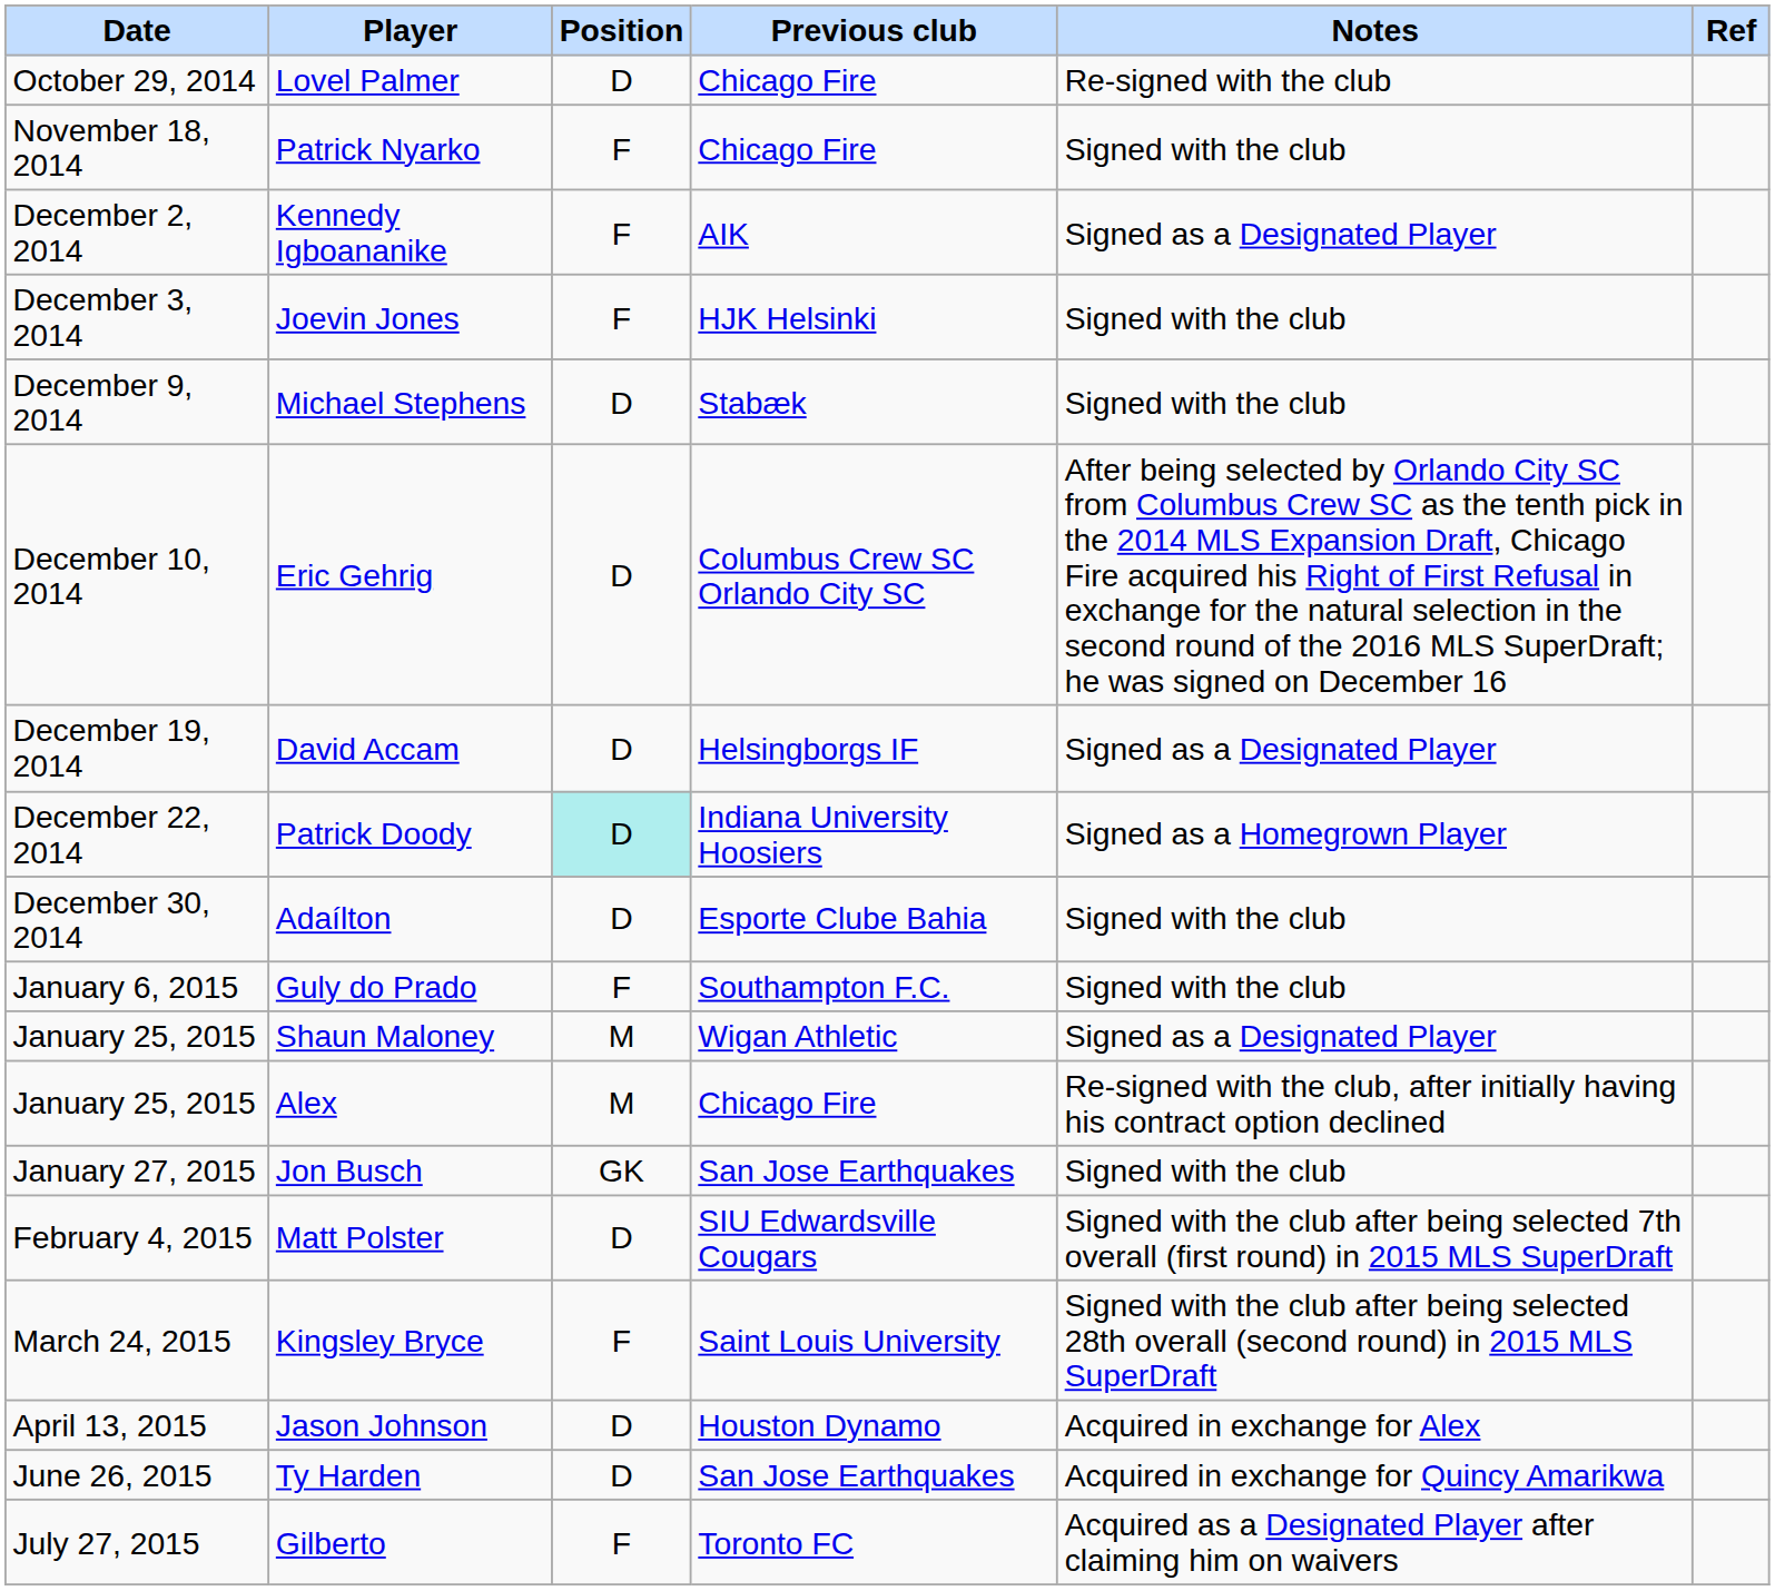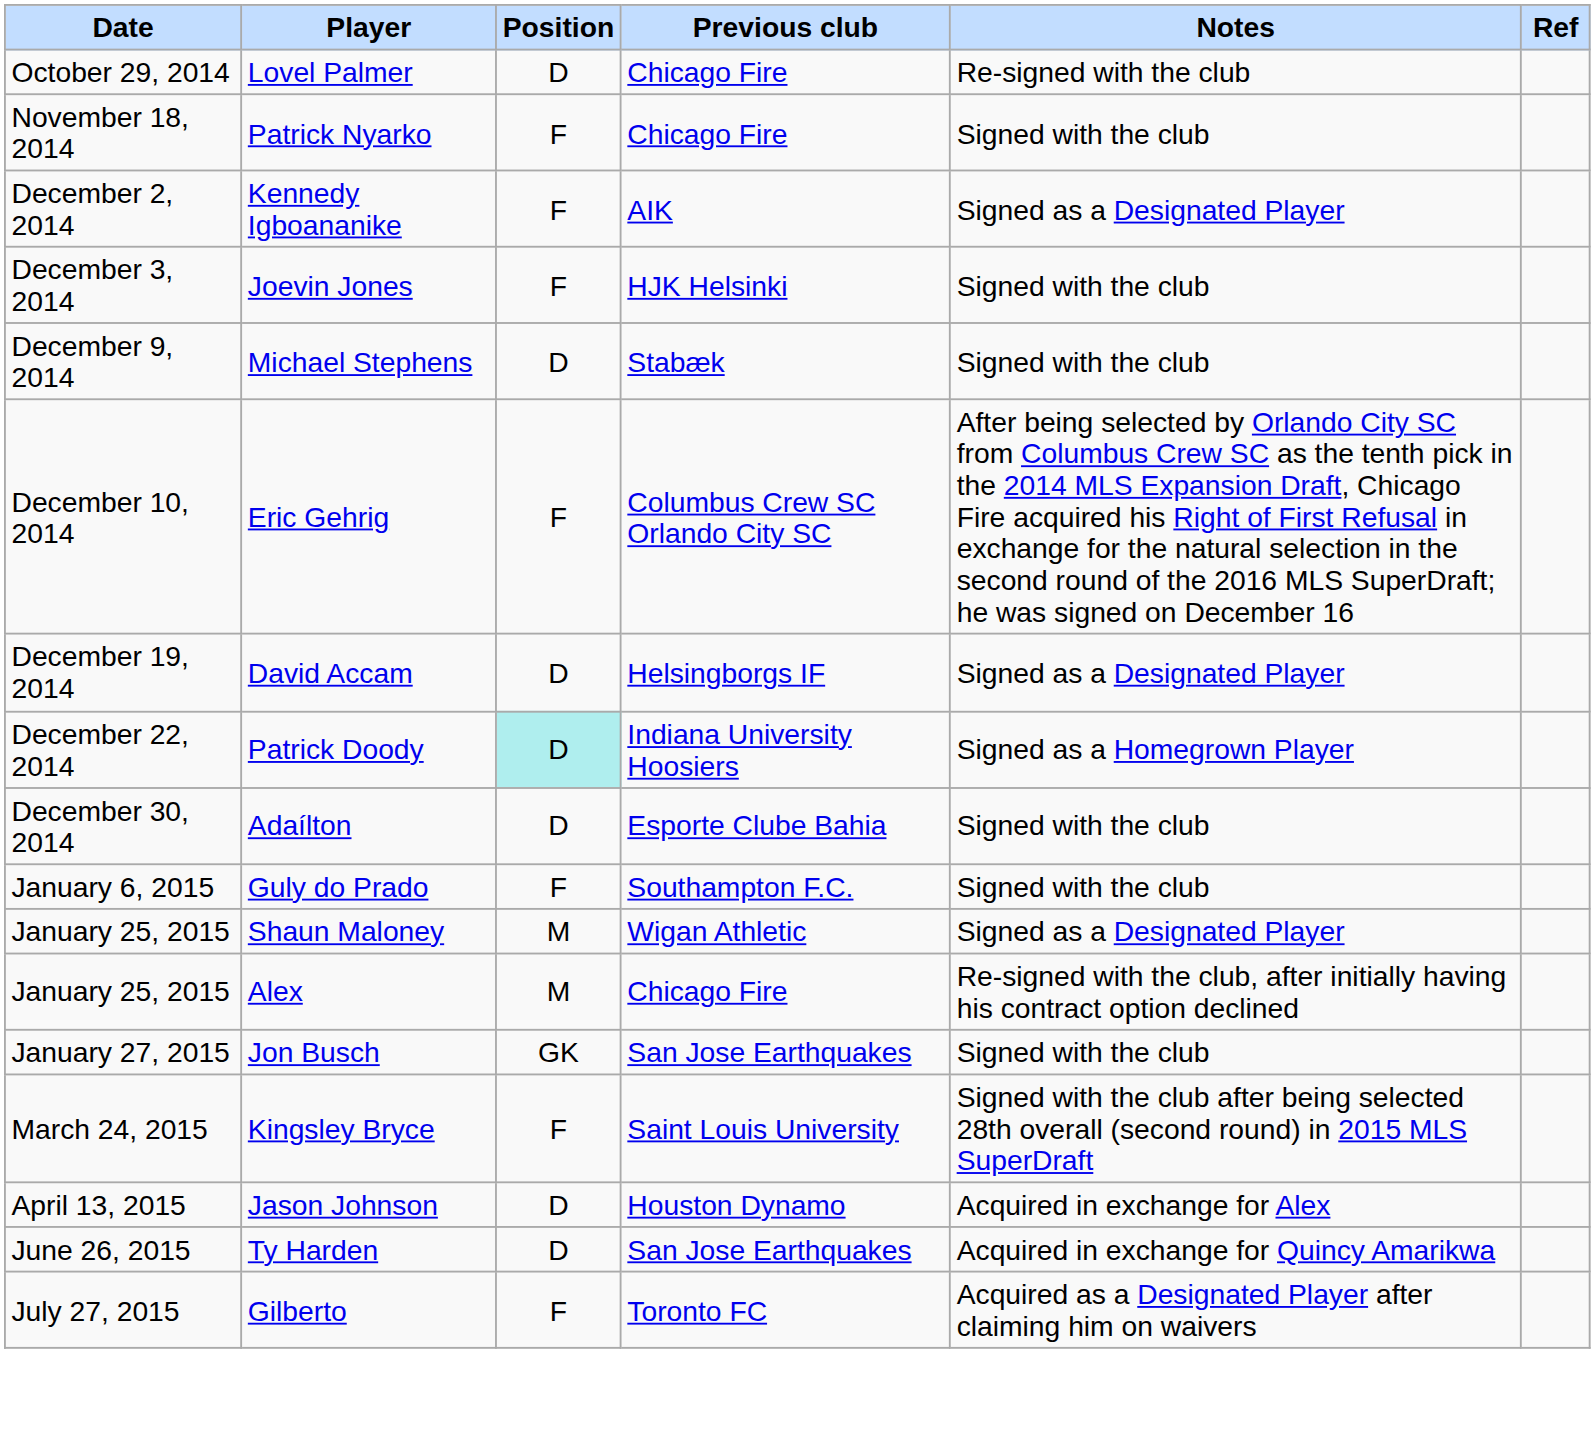 <table class="wikitable" style="text-align:left; font-size:95%;">
 <tr>
 <th style="background:#c2ddff; width:120px;">Date</th>
 <th style="background:#c2ddff; width:130px;">Player</th>
 <th style="background:#c2ddff; width:50px;">Position</th>
 <th style="background:#c2ddff; width:170px;">Previous club</th>
 <th style="background:#c2ddff; width:300px;">Notes</th>
 <th style="background:#c2ddff; width:30px;">Ref</th>
 </tr>
 <tr>
 <td>October 29, 2014</td>
 <td> <a href='#'>Lovel Palmer</a></td>
 <td align=center>D</td>
 <td> <a href='#'>Chicago Fire</a></td>
 <td>Re-signed with the club</td>
 <td></td>
 </tr>
 <tr>
 <td>November 18, 2014</td>
 <td> <a href='#'>Patrick Nyarko</a></td>
 <td align=center>F</td>
 <td> <a href='#'>Chicago Fire</a></td>
 <td>Signed with the club</td>
 <td></td>
 </tr>
 <tr>
 <td>December 2, 2014</td>
 <td> <a href='#'>Kennedy Igboananike</a></td>
 <td align=center>F</td>
 <td> <a href='#'>AIK</a></td>
 <td>Signed as a <a href='#'>Designated Player</a></td>
 <td></td>
 </tr>
 <tr>
 <td>December 3, 2014</td>
 <td> <a href='#'>Joevin Jones</a></td>
 <td align=center>F</td>
 <td> <a href='#'>HJK Helsinki</a></td>
 <td>Signed with the club</td>
 <td></td>
 </tr>
 <tr>
 <td>December 9, 2014</td>
 <td> <a href='#'>Michael Stephens</a></td>
 <td align=center>D</td>
 <td> <a href='#'>Stabæk</a></td>
 <td>Signed with the club</td>
 <td></td>
 </tr>
 <tr>
 <td>December 10, 2014</td>
 <td> <a href='#'>Eric Gehrig</a></td>
-<td align=center>D</td>
+<td align=center>F</td>
 <td> <a href='#'>Columbus Crew SC</a><br> <a href='#'>Orlando City SC</a></td>
 <td>After being selected by <a href='#'>Orlando City SC</a> from <a href='#'>Columbus Crew SC</a> as the tenth pick in the <a href='#'>2014 MLS Expansion Draft</a>, Chicago Fire acquired his <a href='#'>Right of First Refusal</a> in exchange for the natural selection in the second round of the 2016 MLS SuperDraft; he was signed on December 16</td>
 <td></td>
 </tr>
 <tr>
 <td>December 19, 2014</td>
 <td> <a href='#'>David Accam</a></td>
 <td align=center>D</td>
 <td> <a href='#'>Helsingborgs IF</a></td>
 <td>Signed as a <a href='#'>Designated Player</a></td>
 <td></td>
 </tr>
 <tr>
 <td>December 22, 2014</td>
 <td> <a href='#'>Patrick Doody</a></td>
 <td align=center style="background: paleturquoise;">D</td>
 <td> <a href='#'>Indiana University Hoosiers</a></td>
 <td>Signed as a <a href='#'>Homegrown Player</a></td>
 <td></td>
 </tr>
 <tr>
 <td>December 30, 2014</td>
 <td> <a href='#'>Adaílton</a></td>
 <td align=center>D</td>
 <td> <a href='#'>Esporte Clube Bahia</a></td>
 <td>Signed with the club</td>
 <td></td>
 </tr>
 <tr>
 <td>January 6, 2015</td>
 <td> <a href='#'>Guly do Prado</a></td>
 <td align=center>F</td>
 <td> <a href='#'>Southampton F.C.</a></td>
 <td>Signed with the club</td>
 <td></td>
 </tr>
 <tr>
 <td>January 25, 2015</td>
 <td> <a href='#'>Shaun Maloney</a></td>
 <td align=center>M</td>
 <td> <a href='#'>Wigan Athletic</a></td>
 <td>Signed as a <a href='#'>Designated Player</a></td>
 <td></td>
 </tr>
 <tr>
 <td>January 25, 2015</td>
 <td> <a href='#'>Alex</a></td>
 <td align=center>M</td>
 <td> <a href='#'>Chicago Fire</a></td>
 <td>Re-signed with the club, after initially having his contract option declined</td>
 <td></td>
 </tr>
 <tr>
 <td>January 27, 2015</td>
 <td> <a href='#'>Jon Busch</a></td>
 <td align=center>GK</td>
 <td> <a href='#'>San Jose Earthquakes</a></td>
 <td>Signed with the club</td>
 <td></td>
 </tr>
 <tr>
-<td>February 4, 2015</td>
-<td> <a href='#'>Matt Polster</a></td>
-<td align=center>D</td>
-<td> <a href='#'>SIU Edwardsville Cougars</a></td>
-<td>Signed with the club after being selected 7th overall (first round) in <a href='#'>2015 MLS SuperDraft</a></td>
-<td></td>
-</tr>
-<tr>
 <td>March 24, 2015</td>
 <td> <a href='#'>Kingsley Bryce</a></td>
 <td align=center>F</td>
 <td> <a href='#'>Saint Louis University</a></td>
 <td>Signed with the club after being selected 28th overall (second round) in <a href='#'>2015 MLS SuperDraft</a></td>
 <td></td>
 </tr>
 <tr>
 <td>April 13, 2015</td>
 <td> <a href='#'>Jason Johnson</a></td>
 <td align=center>D</td>
 <td> <a href='#'>Houston Dynamo</a></td>
 <td>Acquired in exchange for <a href='#'>Alex</a></td>
 <td></td>
 </tr>
 <tr>
 <td>June 26, 2015</td>
 <td> <a href='#'>Ty Harden</a></td>
 <td align=center>D</td>
 <td> <a href='#'>San Jose Earthquakes</a></td>
 <td>Acquired in exchange for <a href='#'>Quincy Amarikwa</a></td>
 <td></td>
 </tr>
 <tr>
 <td>July 27, 2015</td>
 <td> <a href='#'>Gilberto</a></td>
 <td align=center>F</td>
 <td> <a href='#'>Toronto FC</a></td>
 <td>Acquired as a <a href='#'>Designated Player</a> after claiming him on waivers</td>
 <td></td>
 </tr>
 </table>
